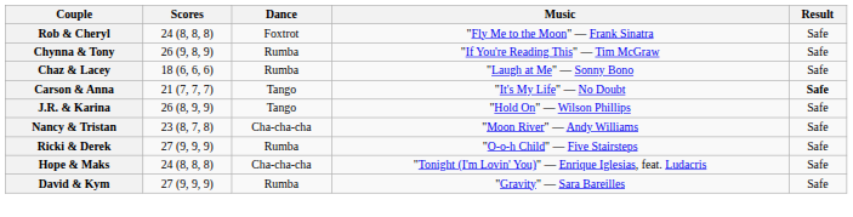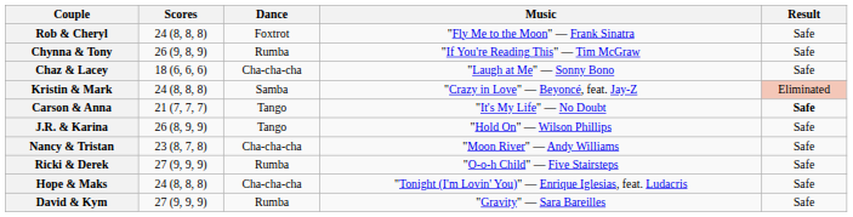 <table class="wikitable sortable" style="text-align:center; width:90%">
 <tr>
 <th scope="col">Couple</th>
 <th scope="col">Scores</th>
 <th scope="col" class="unsortable">Dance</th>
 <th scope="col" class="unsortable">Music</th>
 <th scope="col" class="unsortable">Result</th>
 </tr>
 <tr>
 <th scope="row">Rob & Cheryl</th>
 <td>24 (8, 8, 8)</td>
 <td>Foxtrot</td>
 <td>"<a href='#'>Fly Me to the Moon</a>" — <a href='#'>Frank Sinatra</a></td>
 <td>Safe</td>
 </tr>
 <tr>
 <th scope="row">Chynna & Tony</th>
 <td>26 (9, 8, 9)</td>
 <td>Rumba</td>
 <td>"<a href='#'>If You're Reading This</a>" — <a href='#'>Tim McGraw</a></td>
 <td>Safe</td>
 </tr>
 <tr>
 <th scope="row">Chaz & Lacey</th>
 <td>18 (6, 6, 6)</td>
-<td>Rumba</td>
+<td>Cha-cha-cha</td>
 <td>"<a href='#'>Laugh at Me</a>" — <a href='#'>Sonny Bono</a></td>
 <td>Safe</td>
+</tr>
+<tr>
+<th scope="row">Kristin & Mark</th>
+<td>24 (8, 8, 8)</td>
+<td>Samba</td>
+<td>"<a href='#'>Crazy in Love</a>" — <a href='#'>Beyoncé</a>, feat. <a href='#'>Jay-Z</a></td>
+<td bgcolor=f4c7b8>Eliminated</td>
 </tr>
 <tr>
 <th scope="row">Carson & Anna</th>
 <td>21 (7, 7, 7)</td>
 <td>Tango</td>
 <td>"<a href='#'>It's My Life</a>" — <a href='#'>No Doubt</a></td>
 <td><strong>Safe</strong></td>
 </tr>
 <tr>
 <th scope="row">J.R. & Karina</th>
 <td>26 (8, 9, 9)</td>
 <td>Tango</td>
 <td>"<a href='#'>Hold On</a>" — <a href='#'>Wilson Phillips</a></td>
 <td>Safe</td>
 </tr>
 <tr>
 <th scope="row">Nancy & Tristan</th>
 <td>23 (8, 7, 8)</td>
 <td>Cha-cha-cha</td>
 <td>"<a href='#'>Moon River</a>" — <a href='#'>Andy Williams</a></td>
 <td>Safe</td>
 </tr>
 <tr>
 <th scope="row">Ricki & Derek</th>
 <td>27 (9, 9, 9)</td>
 <td>Rumba</td>
 <td>"<a href='#'>O-o-h Child</a>" — <a href='#'>Five Stairsteps</a></td>
 <td>Safe</td>
 </tr>
 <tr>
 <th scope="row">Hope & Maks</th>
 <td>24 (8, 8, 8)</td>
 <td>Cha-cha-cha</td>
 <td>"<a href='#'>Tonight (I'm Lovin' You)</a>" — <a href='#'>Enrique Iglesias</a>, feat. <a href='#'>Ludacris</a></td>
 <td>Safe</td>
 </tr>
 <tr>
 <th scope="row">David & Kym</th>
 <td>27 (9, 9, 9)</td>
 <td>Rumba</td>
 <td>"<a href='#'>Gravity</a>" — <a href='#'>Sara Bareilles</a></td>
 <td>Safe</td>
 </tr>
 </table>
